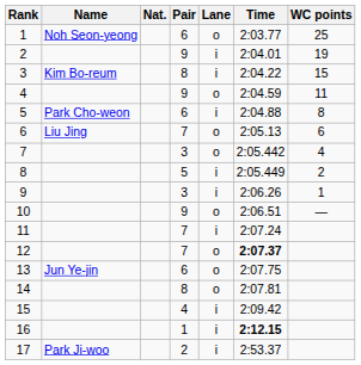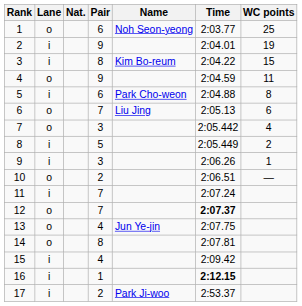 <table class="wikitable sortable" style="text-align:center">
 <tr>
 <th>Rank</th>
-<th>Name</th>
+<th>Lane</th>
 <th>Nat.</th>
 <th>Pair</th>
-<th>Lane</th>
+<th>Name</th>
 <th>Time</th>
 <th>WC points</th>
 </tr>
 <tr>
 <td>1</td>
-<td align=left><a href='#'>Noh Seon-yeong</a></td>
+<td>o</td>
 <td></td>
 <td>6</td>
-<td>o</td>
+<td align=left><a href='#'>Noh Seon-yeong</a></td>
 <td>2:03.77</td>
 <td>25</td>
 </tr>
 <tr>
 <td>2</td>
-<td align=left></td>
+<td>i</td>
 <td></td>
 <td>9</td>
-<td>i</td>
+<td align=left></td>
 <td>2:04.01</td>
 <td>19</td>
 </tr>
 <tr>
 <td>3</td>
-<td align=left><a href='#'>Kim Bo-reum</a></td>
+<td>i</td>
 <td></td>
 <td>8</td>
-<td>i</td>
+<td align=left><a href='#'>Kim Bo-reum</a></td>
 <td>2:04.22</td>
 <td>15</td>
 </tr>
 <tr>
 <td>4</td>
-<td align=left></td>
+<td>o</td>
 <td></td>
 <td>9</td>
-<td>o</td>
+<td align=left></td>
 <td>2:04.59</td>
 <td>11</td>
 </tr>
 <tr>
 <td>5</td>
-<td align=left><a href='#'>Park Cho-weon</a></td>
+<td>i</td>
 <td></td>
 <td>6</td>
-<td>i</td>
+<td align=left><a href='#'>Park Cho-weon</a></td>
 <td>2:04.88</td>
 <td>8</td>
 </tr>
 <tr>
 <td>6</td>
-<td align=left><a href='#'>Liu Jing</a></td>
+<td>o</td>
 <td></td>
 <td>7</td>
-<td>o</td>
+<td align=left><a href='#'>Liu Jing</a></td>
 <td>2:05.13</td>
 <td>6</td>
 </tr>
 <tr>
 <td>7</td>
-<td align=left></td>
+<td>o</td>
 <td></td>
 <td>3</td>
-<td>o</td>
+<td align=left></td>
 <td>2:05.442</td>
 <td>4</td>
 </tr>
 <tr>
 <td>8</td>
-<td align=left></td>
+<td>i</td>
 <td></td>
 <td>5</td>
-<td>i</td>
+<td align=left></td>
 <td>2:05.449</td>
 <td>2</td>
 </tr>
 <tr>
 <td>9</td>
-<td align=left></td>
+<td>i</td>
 <td></td>
 <td>3</td>
-<td>i</td>
+<td align=left></td>
 <td>2:06.26</td>
 <td>1</td>
 </tr>
 <tr>
 <td>10</td>
+<td>o</td>
+<td></td>
+<td>2</td>
 <td align=left></td>
-<td></td>
-<td>9</td>
-<td>o</td>
 <td>2:06.51</td>
 <td>—</td>
 </tr>
 <tr>
 <td>11</td>
-<td align=left></td>
+<td>i</td>
 <td></td>
 <td>7</td>
-<td>i</td>
+<td align=left></td>
 <td>2:07.24</td>
 <td></td>
 </tr>
 <tr>
 <td>12</td>
-<td align=left></td>
+<td>o</td>
 <td></td>
 <td>7</td>
-<td>o</td>
+<td align=left></td>
 <td><strong>2:07.37</strong></td>
 <td></td>
 </tr>
 <tr>
 <td>13</td>
+<td>o</td>
+<td></td>
+<td>4</td>
 <td align=left><a href='#'>Jun Ye-jin</a></td>
-<td></td>
-<td>6</td>
-<td>o</td>
 <td>2:07.75</td>
 <td></td>
 </tr>
 <tr>
 <td>14</td>
-<td align=left></td>
+<td>o</td>
 <td></td>
 <td>8</td>
-<td>o</td>
+<td align=left></td>
 <td>2:07.81</td>
 <td></td>
 </tr>
 <tr>
 <td>15</td>
-<td align=left></td>
+<td>i</td>
 <td></td>
 <td>4</td>
-<td>i</td>
+<td align=left></td>
 <td>2:09.42</td>
 <td></td>
 </tr>
 <tr>
 <td>16</td>
-<td align=left></td>
+<td>i</td>
 <td></td>
 <td>1</td>
-<td>i</td>
+<td align=left></td>
 <td><strong>2:12.15</strong></td>
 <td></td>
 </tr>
 <tr>
 <td>17</td>
-<td align=left><a href='#'>Park Ji-woo</a></td>
+<td>i</td>
 <td></td>
 <td>2</td>
-<td>i</td>
+<td align=left><a href='#'>Park Ji-woo</a></td>
 <td>2:53.37</td>
 <td></td>
 </tr>
 </table>
